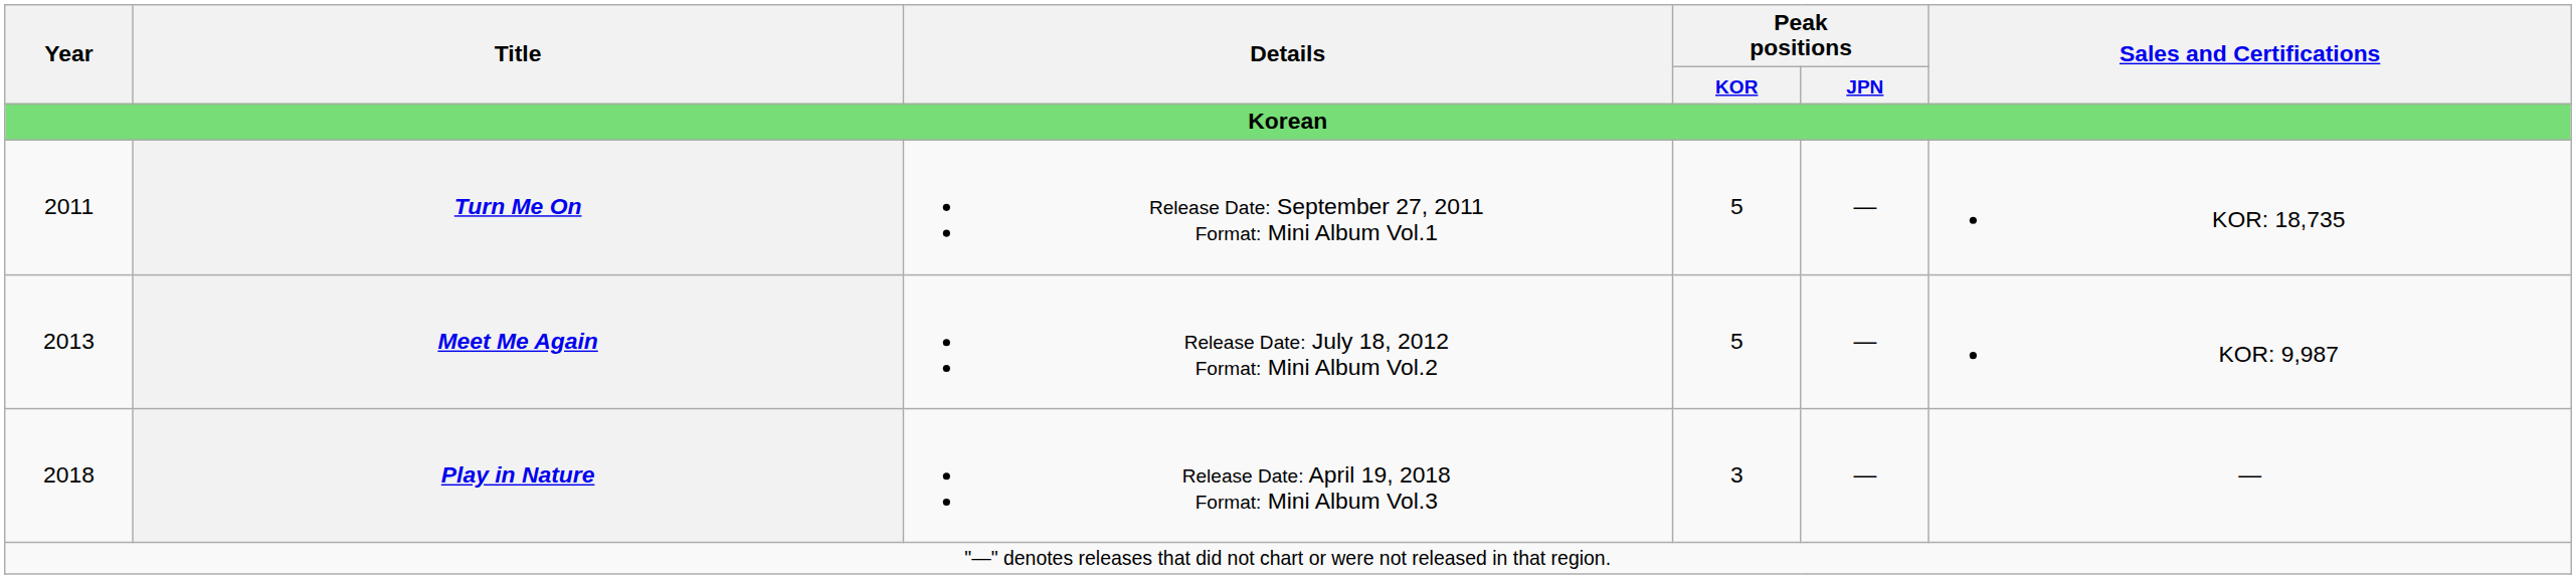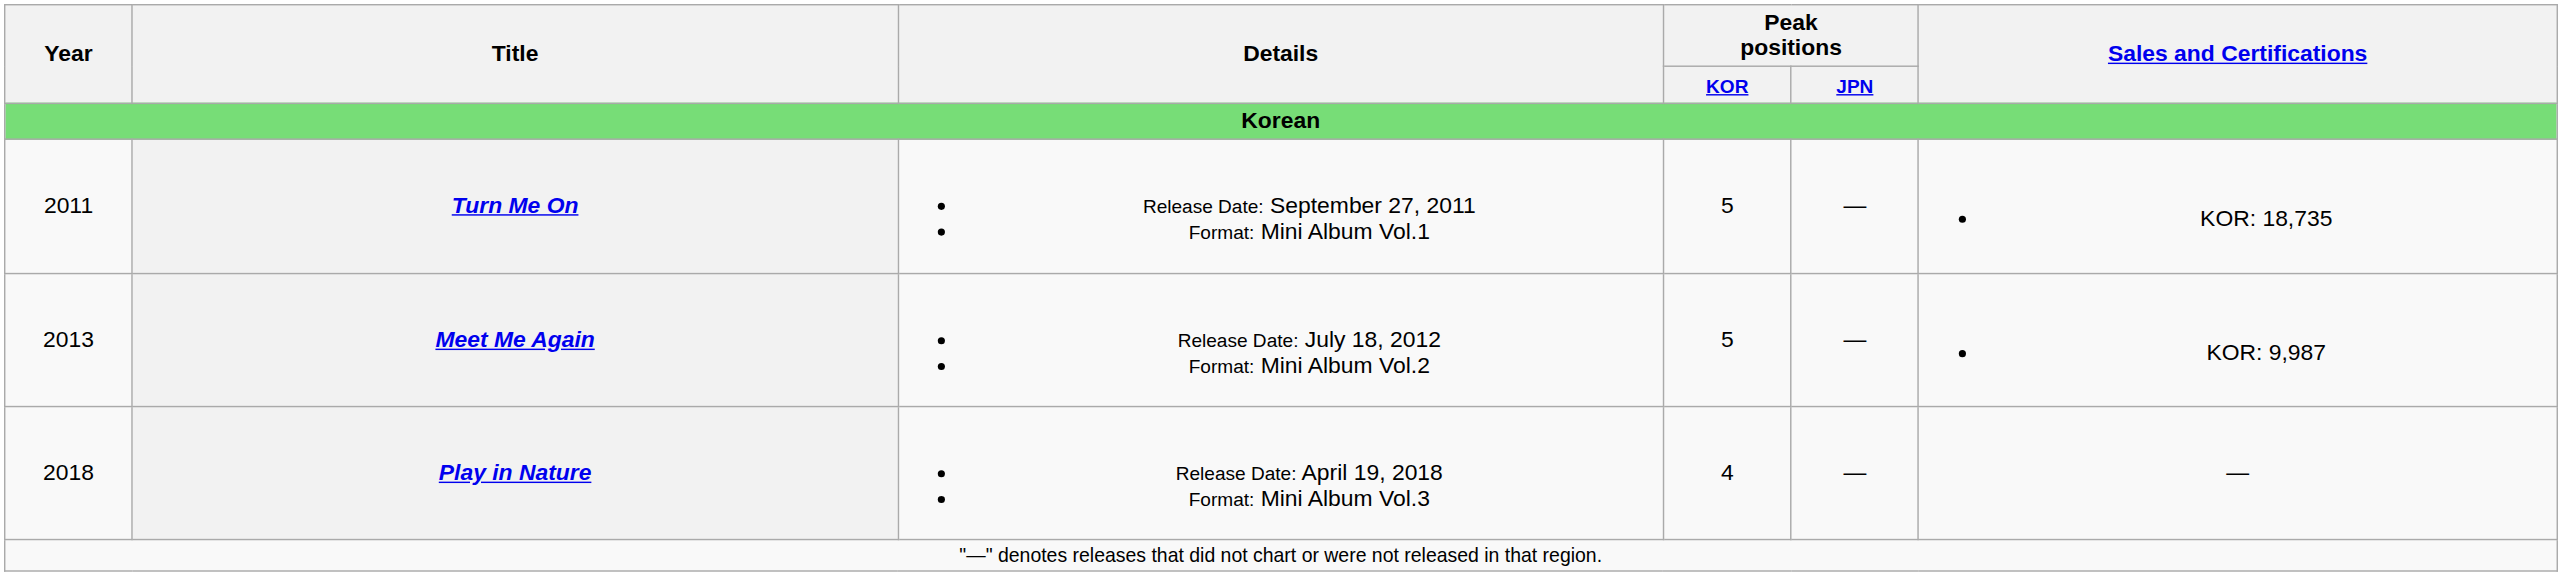 <table class="wikitable plainrowheaders" style="width:90%; text-align:center;">
 <tr>
 <th rowspan=2 width=5%>Year</th>
 <th rowspan="2" width=30%>Title</th>
 <th rowspan="2" width=30%>Details</th>
 <th colspan="2" width=10%>Peak<br>positions</th>
 <th rowspan="2" width=25%><a href='#'>Sales and Certifications</a></th>
 </tr>
 <tr>
 <th style="width:2.5em;"><small><strong><a href='#'>KOR</a></strong><br></small></th>
 <th style="width:2.5em;"><small><strong><a href='#'>JPN</a></strong><br></small></th>
 </tr>
 <tr>
 <th colspan=6 style="background: #77DD77;">Korean</th>
 </tr>
 <tr>
 <td>2011</td>
 <th scope=row><strong><em><a href='#'>Turn Me On</a></em></strong></th>
 <td><br><ul><li><small>Release Date:</small> September 27, 2011</li><li><small>Format:</small> Mini Album Vol.1</li></ul></td>
 <td>5</td>
 <td>—</td>
 <td><br><ul><li>KOR: 18,735</li></ul></td>
 </tr>
 <tr>
 <td>2013</td>
 <th scope=row><strong><em><a href='#'>Meet Me Again</a></em></strong></th>
 <td><br><ul><li><small>Release Date:</small> July 18, 2012</li><li><small>Format:</small> Mini Album Vol.2</li></ul></td>
 <td>5</td>
 <td>—</td>
 <td><br><ul><li>KOR: 9,987</li></ul></td>
 </tr>
 <tr>
 <td>2018</td>
 <th scope=row><strong><em><a href='#'>Play in Nature</a></em></strong></th>
 <td><br><ul><li><small>Release Date:</small> April 19, 2018</li><li><small>Format:</small> Mini Album Vol.3</li></ul></td>
-<td>3</td>
+<td>4</td>
 <td>—</td>
 <td>—</td>
 </tr>
 <tr>
 <td colspan="6" style="font-size: 85%;">"—" denotes releases that did not chart or were not released in that region.</td>
 </tr>
 </table>
